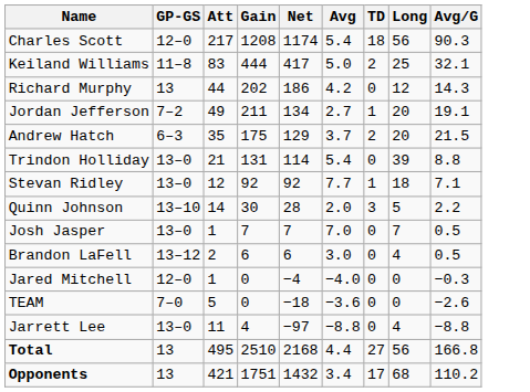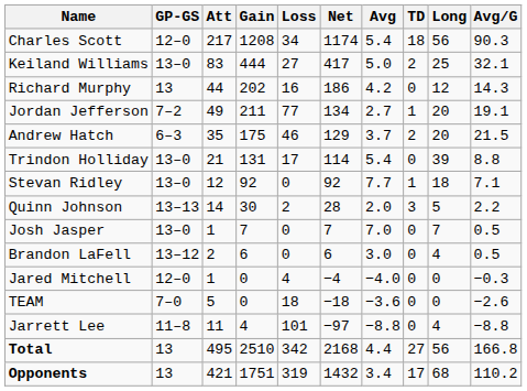 <table class="wikitable" style="white-space:nowrap;">
 <tr>
 <th>Name</th>
 <th>GP-GS</th>
 <th>Att</th>
 <th>Gain</th>
+<th>Loss</th>
 <th>Net</th>
 <th>Avg</th>
 <th>TD</th>
 <th>Long</th>
 <th>Avg/G</th>
 </tr>
 <tr>
 <td>Charles Scott</td>
 <td>12–0</td>
 <td>217</td>
 <td>1208</td>
+<td>34</td>
 <td>1174</td>
 <td>5.4</td>
 <td>18</td>
 <td>56</td>
 <td>90.3</td>
 </tr>
 <tr>
 <td>Keiland Williams</td>
-<td>11–8</td>
+<td>13–0</td>
 <td>83</td>
 <td>444</td>
+<td>27</td>
 <td>417</td>
 <td>5.0</td>
 <td>2</td>
 <td>25</td>
 <td>32.1</td>
 </tr>
 <tr>
 <td>Richard Murphy</td>
 <td>13</td>
 <td>44</td>
 <td>202</td>
+<td>16</td>
 <td>186</td>
 <td>4.2</td>
 <td>0</td>
 <td>12</td>
 <td>14.3</td>
 </tr>
 <tr>
 <td>Jordan Jefferson</td>
 <td>7–2</td>
 <td>49</td>
 <td>211</td>
+<td>77</td>
 <td>134</td>
 <td>2.7</td>
 <td>1</td>
 <td>20</td>
 <td>19.1</td>
 </tr>
 <tr>
 <td>Andrew Hatch</td>
 <td>6–3</td>
 <td>35</td>
 <td>175</td>
+<td>46</td>
 <td>129</td>
 <td>3.7</td>
 <td>2</td>
 <td>20</td>
 <td>21.5</td>
 </tr>
 <tr>
 <td>Trindon Holliday</td>
 <td>13–0</td>
 <td>21</td>
 <td>131</td>
+<td>17</td>
 <td>114</td>
 <td>5.4</td>
 <td>0</td>
 <td>39</td>
 <td>8.8</td>
 </tr>
 <tr>
 <td>Stevan Ridley</td>
 <td>13–0</td>
 <td>12</td>
 <td>92</td>
+<td>0</td>
 <td>92</td>
 <td>7.7</td>
 <td>1</td>
 <td>18</td>
 <td>7.1</td>
 </tr>
 <tr>
 <td>Quinn Johnson</td>
-<td>13–10</td>
+<td>13–13</td>
 <td>14</td>
 <td>30</td>
+<td>2</td>
 <td>28</td>
 <td>2.0</td>
 <td>3</td>
 <td>5</td>
 <td>2.2</td>
 </tr>
 <tr>
 <td>Josh Jasper</td>
 <td>13–0</td>
 <td>1</td>
 <td>7</td>
+<td>0</td>
 <td>7</td>
 <td>7.0</td>
 <td>0</td>
 <td>7</td>
 <td>0.5</td>
 </tr>
 <tr>
 <td>Brandon LaFell</td>
 <td>13–12</td>
 <td>2</td>
 <td>6</td>
+<td>0</td>
 <td>6</td>
 <td>3.0</td>
 <td>0</td>
 <td>4</td>
 <td>0.5</td>
 </tr>
 <tr>
 <td>Jared Mitchell</td>
 <td>12–0</td>
 <td>1</td>
 <td>0</td>
+<td>4</td>
 <td>−4</td>
 <td>−4.0</td>
 <td>0</td>
 <td>0</td>
 <td>−0.3</td>
 </tr>
 <tr>
 <td>TEAM</td>
 <td>7–0</td>
 <td>5</td>
 <td>0</td>
+<td>18</td>
 <td>−18</td>
 <td>−3.6</td>
 <td>0</td>
 <td>0</td>
 <td>−2.6</td>
 </tr>
 <tr>
 <td>Jarrett Lee</td>
-<td>13–0</td>
+<td>11–8</td>
 <td>11</td>
 <td>4</td>
+<td>101</td>
 <td>−97</td>
 <td>−8.8</td>
 <td>0</td>
 <td>4</td>
 <td>−8.8</td>
 </tr>
 <tr>
 <td><strong>Total</strong></td>
 <td>13</td>
 <td>495</td>
 <td>2510</td>
+<td>342</td>
 <td>2168</td>
 <td>4.4</td>
 <td>27</td>
 <td>56</td>
 <td>166.8</td>
 </tr>
 <tr>
 <td><strong>Opponents</strong></td>
 <td>13</td>
 <td>421</td>
 <td>1751</td>
+<td>319</td>
 <td>1432</td>
 <td>3.4</td>
 <td>17</td>
 <td>68</td>
 <td>110.2</td>
 </tr>
 </table>
